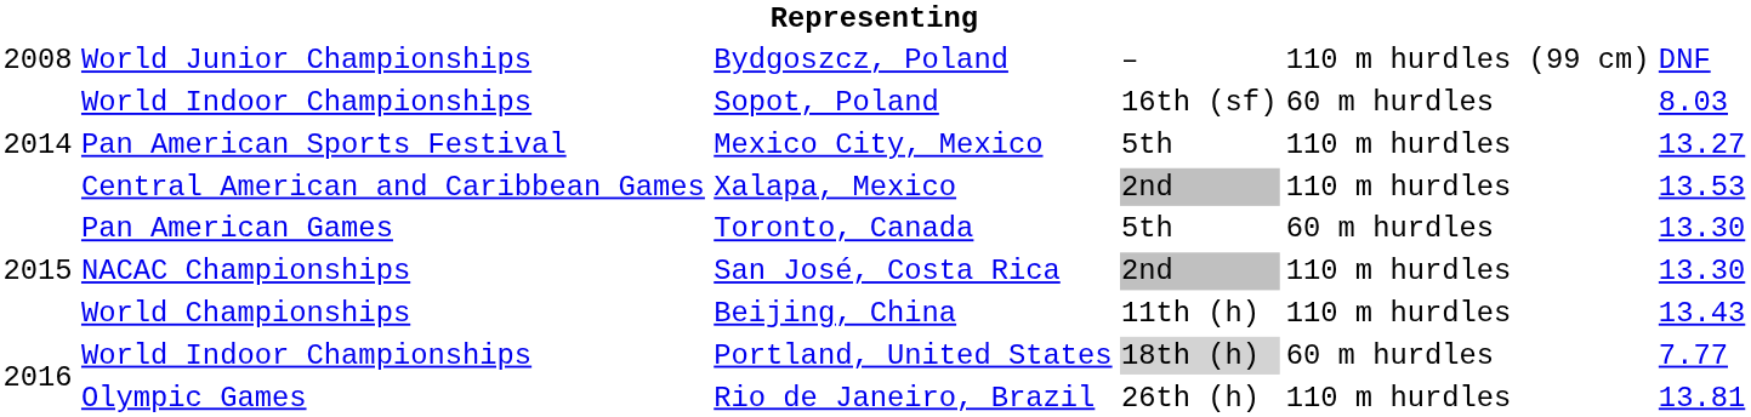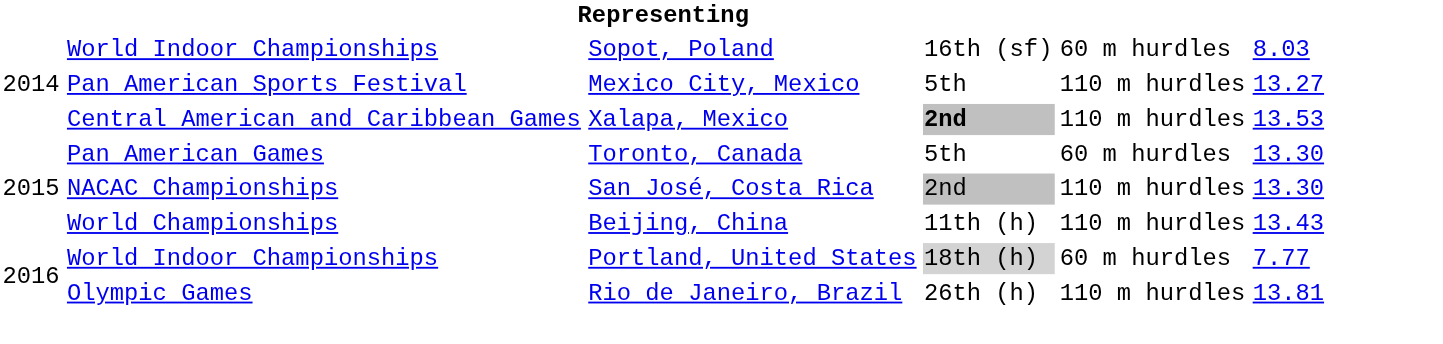 <table>
 <tr>
 <th colspan="6">Representing </th>
-</tr>
-<tr>
-<td>2008</td>
-<td><a href='#'>World Junior Championships</a></td>
-<td><a href='#'>Bydgoszcz, Poland</a></td>
-<td>–</td>
-<td>110 m hurdles (99 cm)</td>
-<td><a href='#'>DNF</a></td>
 </tr>
 <tr>
 <td rowspan=3>2014</td>
 <td><a href='#'>World Indoor Championships</a></td>
 <td><a href='#'>Sopot, Poland</a></td>
 <td>16th (sf)</td>
 <td>60 m hurdles</td>
 <td><a href='#'>8.03</a></td>
 </tr>
 <tr>
 <td><a href='#'>Pan American Sports Festival</a></td>
 <td><a href='#'>Mexico City, Mexico</a></td>
 <td>5th</td>
 <td>110 m hurdles</td>
 <td><a href='#'>13.27</a></td>
 </tr>
 <tr>
 <td><a href='#'>Central American and Caribbean Games</a></td>
 <td><a href='#'>Xalapa, Mexico</a></td>
-<td bgcolor=silver>2nd</td>
+<td bgcolor=silver><strong>2nd</strong></td>
 <td>110 m hurdles</td>
 <td><a href='#'>13.53</a></td>
 </tr>
 <tr>
 <td rowspan=3>2015</td>
 <td><a href='#'>Pan American Games</a></td>
 <td><a href='#'>Toronto, Canada</a></td>
 <td>5th</td>
 <td>60 m hurdles</td>
 <td><a href='#'>13.30</a></td>
 </tr>
 <tr>
 <td><a href='#'>NACAC Championships</a></td>
 <td><a href='#'>San José, Costa Rica</a></td>
 <td bgcolor=silver>2nd</td>
 <td>110 m hurdles</td>
 <td><a href='#'>13.30</a></td>
 </tr>
 <tr>
 <td><a href='#'>World Championships</a></td>
 <td><a href='#'>Beijing, China</a></td>
 <td>11th (h)</td>
 <td>110 m hurdles</td>
 <td><a href='#'>13.43</a></td>
 </tr>
 <tr>
 <td rowspan=2>2016</td>
 <td><a href='#'>World Indoor Championships</a></td>
 <td><a href='#'>Portland, United States</a></td>
 <td style="background: lightgrey;">18th (h)</td>
 <td>60 m hurdles</td>
 <td><a href='#'>7.77</a></td>
 </tr>
 <tr>
 <td><a href='#'>Olympic Games</a></td>
 <td><a href='#'>Rio de Janeiro, Brazil</a></td>
 <td>26th (h)</td>
 <td>110 m hurdles</td>
 <td><a href='#'>13.81</a></td>
 </tr>
 </table>
